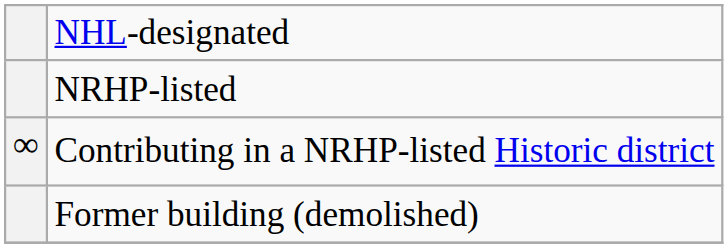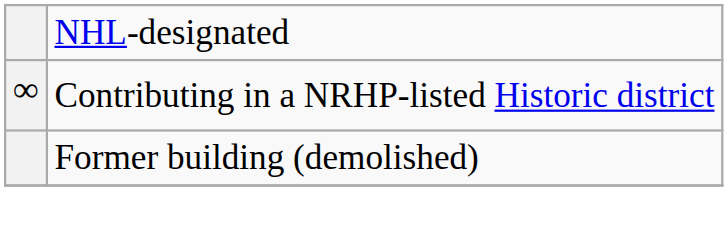 <table class="wikitable">
 <tr>
 <th><strong> </strong></th>
 <td><a href='#'>NHL</a>-designated</td>
-</tr>
-<tr>
-<th><strong> </strong></th>
-<td>NRHP-listed</td>
 </tr>
 <tr>
 <th><strong><sup><big>∞</big></sup></strong></th>
 <td>Contributing in a NRHP-listed <a href='#'>Historic district</a></td>
 </tr>
 <tr>
 <th><strong> </strong></th>
 <td>Former building (demolished)</td>
 </tr>
 <tr>
 </tr>
 </table>
